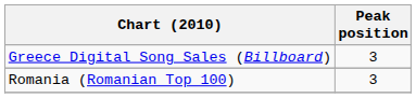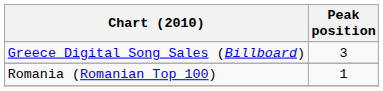 <table class="wikitable sortable">
 <tr>
 <th>Chart (2010)</th>
 <th>Peak<br>position</th>
 </tr>
 <tr>
 </tr>
 <tr>
 </tr>
 <tr>
 </tr>
 <tr>
 </tr>
 <tr>
 </tr>
 <tr>
 <td><a href='#'>Greece Digital Song Sales</a> (<em><a href='#'>Billboard</a></em>)</td>
 <td style="text-align:center;">3</td>
 </tr>
 <tr>
 </tr>
 <tr>
 </tr>
 <tr>
 </tr>
 <tr>
 </tr>
 <tr>
 </tr>
 <tr>
 <td>Romania (<a href='#'>Romanian Top 100</a>)</td>
-<td style="text-align:center;">3</td>
+<td style="text-align:center;">1</td>
 </tr>
 <tr>
 </tr>
 <tr>
 </tr>
 <tr>
 </tr>
 <tr>
 </tr>
 <tr>
 </tr>
 </table>
